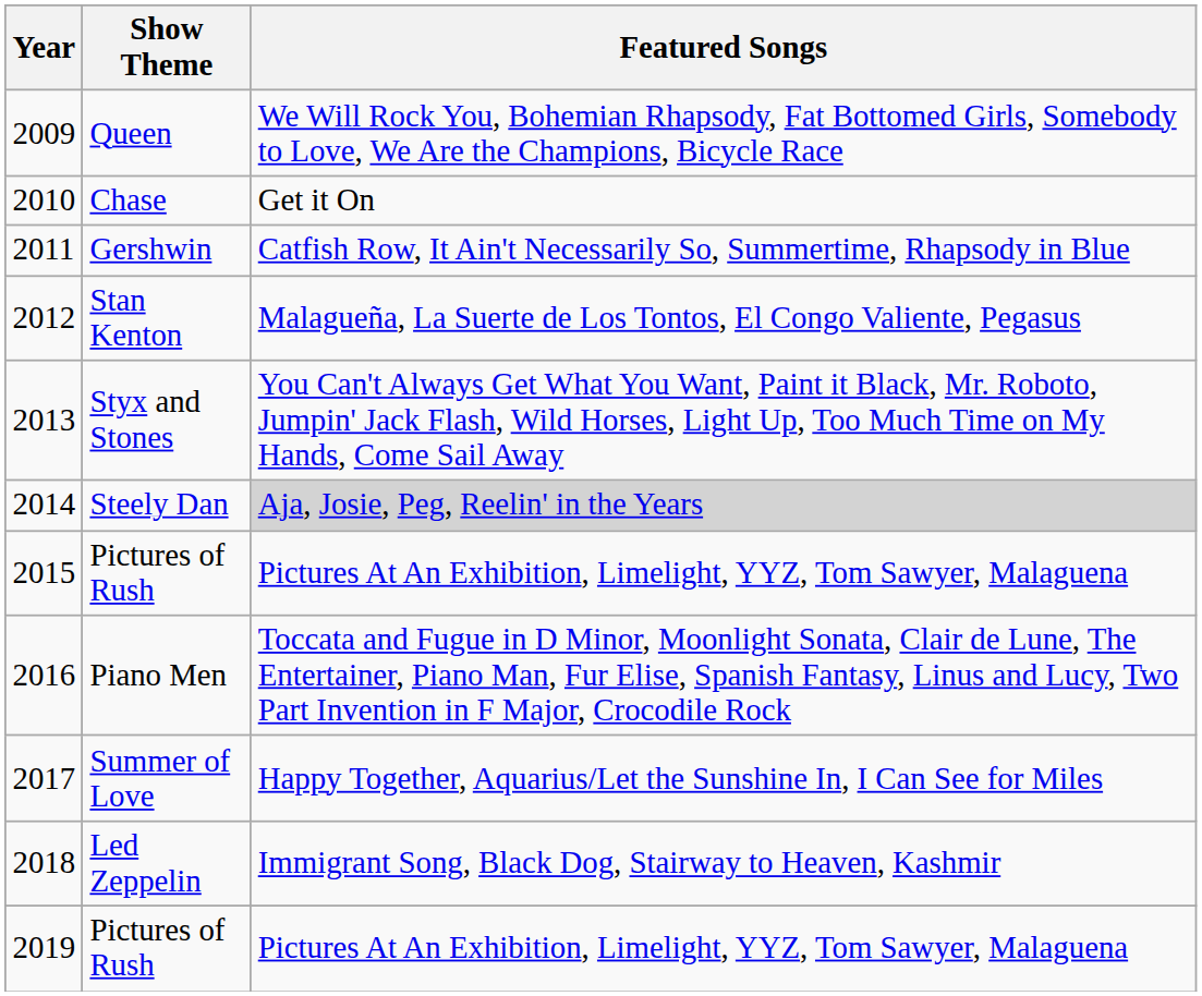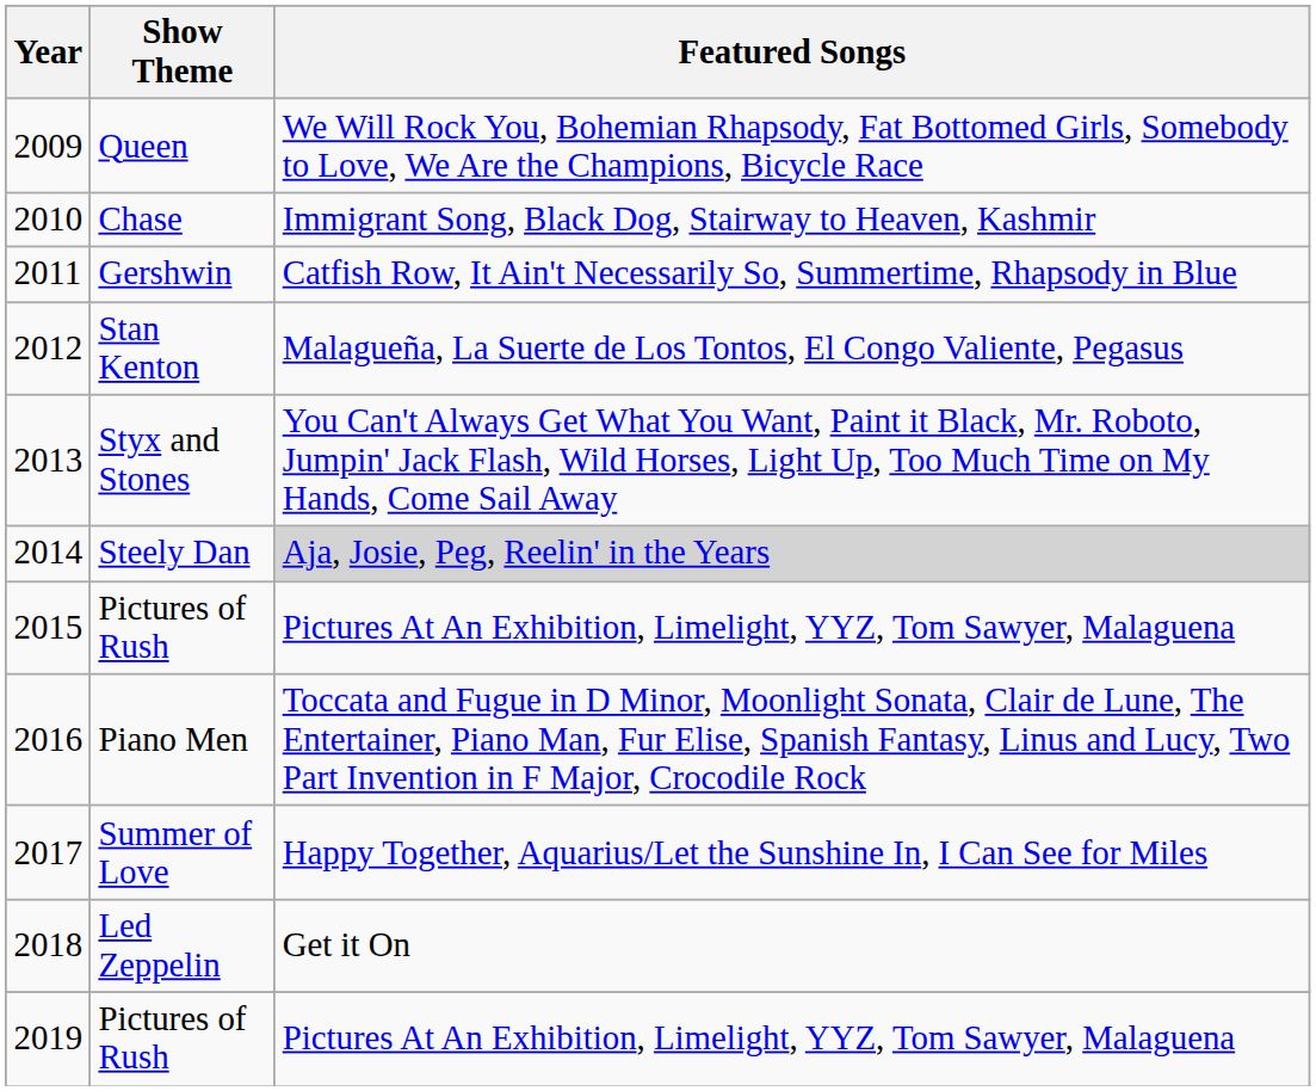 <table class="wikitable sortable">
 <tr>
 <th>Year</th>
 <th>Show Theme</th>
 <th>Featured Songs</th>
 </tr>
 <tr>
 <td>2009</td>
 <td><a href='#'>Queen</a></td>
 <td><a href='#'>We Will Rock You</a>, <a href='#'>Bohemian Rhapsody</a>, <a href='#'>Fat Bottomed Girls</a>, <a href='#'>Somebody to Love</a>, <a href='#'>We Are the Champions</a>, <a href='#'>Bicycle Race</a></td>
 </tr>
 <tr>
 <td>2010</td>
 <td><a href='#'>Chase</a></td>
-<td>Get it On</td>
+<td><a href='#'>Immigrant Song</a>, <a href='#'>Black Dog</a>, <a href='#'>Stairway to Heaven</a>, <a href='#'>Kashmir</a></td>
 </tr>
 <tr>
 <td>2011</td>
 <td><a href='#'>Gershwin</a></td>
 <td><a href='#'>Catfish Row</a>, <a href='#'>It Ain't Necessarily So</a>, <a href='#'>Summertime</a>, <a href='#'>Rhapsody in Blue</a></td>
 </tr>
 <tr>
 <td>2012</td>
 <td><a href='#'>Stan Kenton</a></td>
 <td><a href='#'>Malagueña</a>, <a href='#'>La Suerte de Los Tontos</a>, <a href='#'>El Congo Valiente</a>, <a href='#'>Pegasus</a></td>
 </tr>
 <tr>
 <td>2013</td>
 <td><a href='#'>Styx</a> and <a href='#'>Stones</a></td>
 <td><a href='#'>You Can't Always Get What You Want</a>, <a href='#'>Paint it Black</a>, <a href='#'>Mr. Roboto</a>, <a href='#'>Jumpin' Jack Flash</a>, <a href='#'>Wild Horses</a>, <a href='#'>Light Up</a>, <a href='#'>Too Much Time on My Hands</a>, <a href='#'>Come Sail Away</a></td>
 </tr>
 <tr>
 <td>2014</td>
 <td><a href='#'>Steely Dan</a></td>
 <td style="background: lightgrey;"><a href='#'>Aja</a>, <a href='#'>Josie</a>, <a href='#'>Peg</a>, <a href='#'>Reelin' in the Years</a></td>
 </tr>
 <tr>
 <td>2015</td>
 <td>Pictures of <a href='#'>Rush</a></td>
 <td><a href='#'>Pictures At An Exhibition</a>, <a href='#'>Limelight</a>, <a href='#'>YYZ</a>, <a href='#'>Tom Sawyer</a>, <a href='#'>Malaguena</a></td>
 </tr>
 <tr>
 <td>2016</td>
 <td>Piano Men</td>
 <td><a href='#'>Toccata and Fugue in D Minor</a>, <a href='#'>Moonlight Sonata</a>, <a href='#'>Clair de Lune</a>, <a href='#'>The Entertainer</a>, <a href='#'>Piano Man</a>, <a href='#'>Fur Elise</a>, <a href='#'>Spanish Fantasy</a>, <a href='#'>Linus and Lucy</a>, <a href='#'>Two Part Invention in F Major</a>, <a href='#'>Crocodile Rock</a></td>
 </tr>
 <tr>
 <td>2017</td>
 <td><a href='#'>Summer of Love</a></td>
 <td><a href='#'>Happy Together</a>, <a href='#'>Aquarius/Let the Sunshine In</a>, <a href='#'>I Can See for Miles</a></td>
 </tr>
 <tr>
 <td>2018</td>
 <td><a href='#'>Led Zeppelin</a></td>
-<td><a href='#'>Immigrant Song</a>, <a href='#'>Black Dog</a>, <a href='#'>Stairway to Heaven</a>, <a href='#'>Kashmir</a></td>
+<td>Get it On</td>
 </tr>
 <tr>
 <td>2019</td>
 <td>Pictures of <a href='#'>Rush</a></td>
 <td><a href='#'>Pictures At An Exhibition</a>, <a href='#'>Limelight</a>, <a href='#'>YYZ</a>, <a href='#'>Tom Sawyer</a>, <a href='#'>Malaguena</a></td>
 </tr>
 </table>
